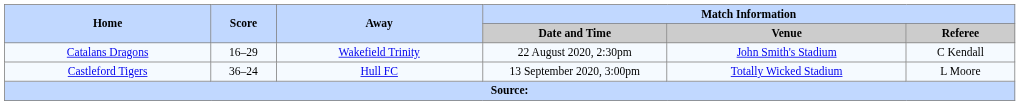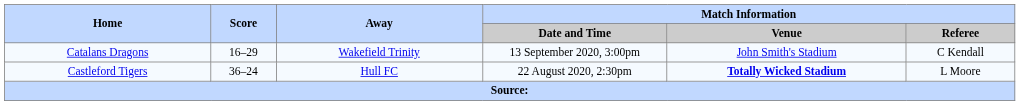 <table border=1 style="border-collapse:collapse; font-size:90%; text-align:center"; cellpadding=3 cellspacing=0 width=100%>
 <tr bgcolor="#c1d8ff">
 <th rowspan=2 width=19%>Home</th>
 <th rowspan=2 width=6%>Score</th>
 <th rowspan=2 width=19%>Away</th>
 <th colspan=6>Match Information</th>
 </tr>
 <tr bgcolor="#cccccc">
 <th width=17%>Date and Time</th>
 <th width=22%>Venue</th>
 <th width=10%>Referee</th>
 </tr>
 <tr bgcolor=#f5faff>
 <td> <a href='#'>Catalans Dragons</a></td>
 <td>16–29</td>
 <td> <a href='#'>Wakefield Trinity</a></td>
-<td>22 August 2020, 2:30pm</td>
+<td>13 September 2020, 3:00pm</td>
 <td><a href='#'>John Smith's Stadium</a></td>
 <td>C Kendall</td>
 </tr>
 <tr bgcolor=#f5faff>
 <td> <a href='#'>Castleford Tigers</a></td>
 <td>36–24</td>
 <td> <a href='#'>Hull FC</a></td>
-<td>13 September 2020, 3:00pm</td>
-<td><a href='#'>Totally Wicked Stadium</a></td>
+<td>22 August 2020, 2:30pm</td>
+<td><strong><a href='#'>Totally Wicked Stadium</a></strong></td>
 <td>L Moore</td>
 </tr>
 <tr bgcolor=#c1d8ff>
 <th colspan=6>Source:</th>
 </tr>
 </table>
